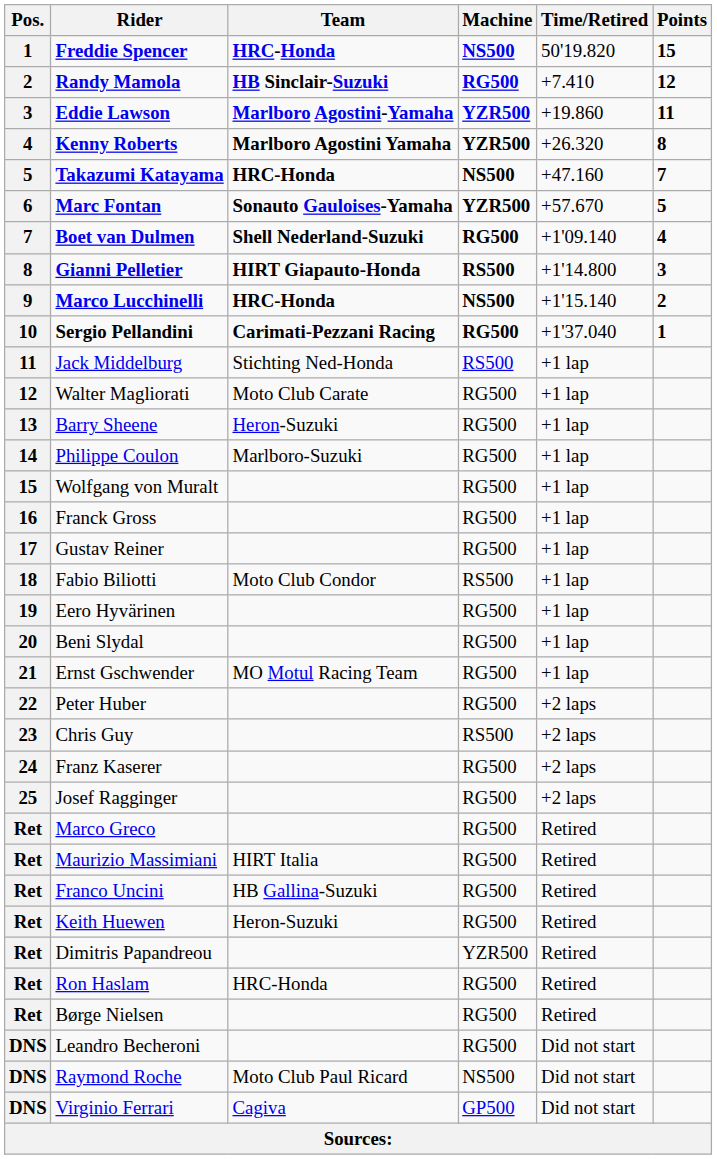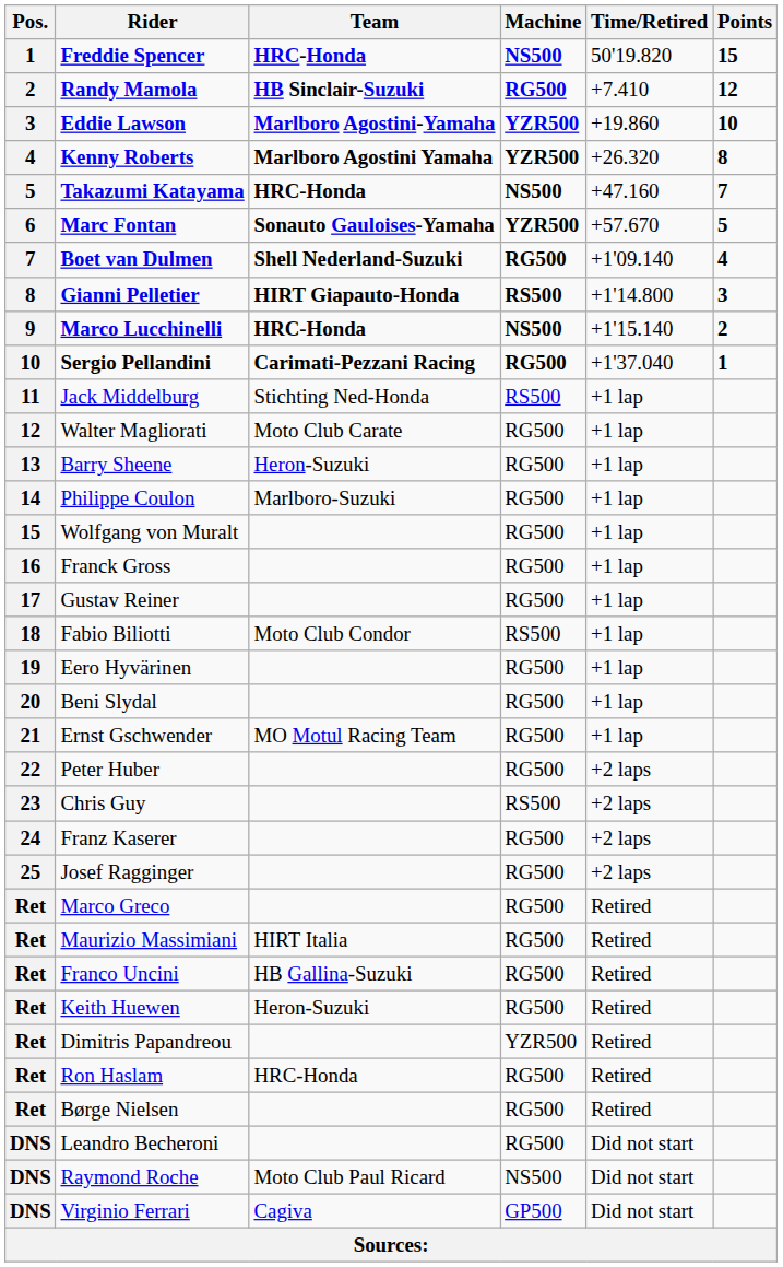 <table class="wikitable" style="font-size: 95%;">
 <tr>
 <th>Pos.</th>
 <th>Rider</th>
 <th>Team</th>
 <th>Machine</th>
 <th>Time/Retired</th>
 <th>Points</th>
 </tr>
 <tr>
 <th>1</th>
 <td> <strong><a href='#'>Freddie Spencer</a></strong></td>
 <td><strong><a href='#'>HRC</a>-<a href='#'>Honda</a></strong></td>
 <td><strong><a href='#'>NS500</a></strong></td>
 <td>50'19.820</td>
 <td><strong>15</strong></td>
 </tr>
 <tr>
 <th>2</th>
 <td> <strong><a href='#'>Randy Mamola</a></strong></td>
 <td><strong><a href='#'>HB</a> Sinclair-<a href='#'>Suzuki</a></strong></td>
 <td><strong><a href='#'>RG500</a></strong></td>
 <td>+7.410</td>
 <td><strong>12</strong></td>
 </tr>
 <tr>
 <th>3</th>
 <td> <strong><a href='#'>Eddie Lawson</a></strong></td>
 <td><strong><a href='#'>Marlboro</a> <a href='#'>Agostini</a>-<a href='#'>Yamaha</a></strong></td>
 <td><strong><a href='#'>YZR500</a></strong></td>
 <td>+19.860</td>
-<td><strong>11</strong></td>
+<td><strong>10</strong></td>
 </tr>
 <tr>
 <th>4</th>
 <td> <strong><a href='#'>Kenny Roberts</a></strong></td>
 <td><strong>Marlboro Agostini Yamaha</strong></td>
 <td><strong>YZR500</strong></td>
 <td>+26.320</td>
 <td><strong>8</strong></td>
 </tr>
 <tr>
 <th>5</th>
 <td> <strong><a href='#'>Takazumi Katayama</a></strong></td>
 <td><strong>HRC-Honda</strong></td>
 <td><strong>NS500</strong></td>
 <td>+47.160</td>
 <td><strong>7</strong></td>
 </tr>
 <tr>
 <th>6</th>
 <td> <strong><a href='#'>Marc Fontan</a></strong></td>
 <td><strong>Sonauto <a href='#'>Gauloises</a>-Yamaha</strong></td>
 <td><strong>YZR500</strong></td>
 <td>+57.670</td>
 <td><strong>5</strong></td>
 </tr>
 <tr>
 <th>7</th>
 <td> <strong><a href='#'>Boet van Dulmen</a></strong></td>
 <td><strong>Shell Nederland-Suzuki</strong></td>
 <td><strong>RG500</strong></td>
 <td>+1'09.140</td>
 <td><strong>4</strong></td>
 </tr>
 <tr>
 <th>8</th>
 <td> <strong><a href='#'>Gianni Pelletier</a></strong></td>
 <td><strong>HIRT Giapauto-Honda</strong></td>
 <td><strong>RS500</strong></td>
 <td>+1'14.800</td>
 <td><strong>3</strong></td>
 </tr>
 <tr>
 <th>9</th>
 <td> <strong><a href='#'>Marco Lucchinelli</a></strong></td>
 <td><strong>HRC-Honda</strong></td>
 <td><strong>NS500</strong></td>
 <td>+1'15.140</td>
 <td><strong>2</strong></td>
 </tr>
 <tr>
 <th>10</th>
 <td> <strong>Sergio Pellandini</strong></td>
 <td><strong>Carimati-Pezzani Racing</strong></td>
 <td><strong>RG500</strong></td>
 <td>+1'37.040</td>
 <td><strong>1</strong></td>
 </tr>
 <tr>
 <th>11</th>
 <td> <a href='#'>Jack Middelburg</a></td>
 <td>Stichting Ned-Honda</td>
 <td><a href='#'>RS500</a></td>
 <td>+1 lap</td>
 <td></td>
 </tr>
 <tr>
 <th>12</th>
 <td> Walter Magliorati</td>
 <td>Moto Club Carate</td>
 <td>RG500</td>
 <td>+1 lap</td>
 <td></td>
 </tr>
 <tr>
 <th>13</th>
 <td> <a href='#'>Barry Sheene</a></td>
 <td><a href='#'>Heron</a>-Suzuki</td>
 <td>RG500</td>
 <td>+1 lap</td>
 <td></td>
 </tr>
 <tr>
 <th>14</th>
 <td> <a href='#'>Philippe Coulon</a></td>
 <td>Marlboro-Suzuki</td>
 <td>RG500</td>
 <td>+1 lap</td>
 <td></td>
 </tr>
 <tr>
 <th>15</th>
 <td> Wolfgang von Muralt</td>
 <td></td>
 <td>RG500</td>
 <td>+1 lap</td>
 <td></td>
 </tr>
 <tr>
 <th>16</th>
 <td> Franck Gross</td>
 <td></td>
 <td>RG500</td>
 <td>+1 lap</td>
 <td></td>
 </tr>
 <tr>
 <th>17</th>
 <td> Gustav Reiner</td>
 <td></td>
 <td>RG500</td>
 <td>+1 lap</td>
 <td></td>
 </tr>
 <tr>
 <th>18</th>
 <td> Fabio Biliotti</td>
 <td>Moto Club Condor</td>
 <td>RS500</td>
 <td>+1 lap</td>
 <td></td>
 </tr>
 <tr>
 <th>19</th>
 <td> Eero Hyvärinen</td>
 <td></td>
 <td>RG500</td>
 <td>+1 lap</td>
 </tr>
 <tr>
 <th>20</th>
 <td> Beni Slydal</td>
 <td></td>
 <td>RG500</td>
 <td>+1 lap</td>
 <td></td>
 </tr>
 <tr>
 <th>21</th>
 <td> Ernst Gschwender</td>
 <td>MO <a href='#'>Motul</a> Racing Team</td>
 <td>RG500</td>
 <td>+1 lap</td>
 <td></td>
 </tr>
 <tr>
 <th>22</th>
 <td> Peter Huber</td>
 <td></td>
 <td>RG500</td>
 <td>+2 laps</td>
 <td></td>
 </tr>
 <tr>
 <th>23</th>
 <td> Chris Guy</td>
 <td></td>
 <td>RS500</td>
 <td>+2 laps</td>
 <td></td>
 </tr>
 <tr>
 <th>24</th>
 <td> Franz Kaserer</td>
 <td></td>
 <td>RG500</td>
 <td>+2 laps</td>
 <td></td>
 </tr>
 <tr>
 <th>25</th>
 <td> Josef Ragginger</td>
 <td></td>
 <td>RG500</td>
 <td>+2 laps</td>
 <td></td>
 </tr>
 <tr>
 <th>Ret</th>
 <td> <a href='#'>Marco Greco</a></td>
 <td></td>
 <td>RG500</td>
 <td>Retired</td>
 <td></td>
 </tr>
 <tr>
 <th>Ret</th>
 <td> <a href='#'>Maurizio Massimiani</a></td>
 <td>HIRT Italia</td>
 <td>RG500</td>
 <td>Retired</td>
 <td></td>
 </tr>
 <tr>
 <th>Ret</th>
 <td> <a href='#'>Franco Uncini</a></td>
 <td>HB <a href='#'>Gallina</a>-Suzuki</td>
 <td>RG500</td>
 <td>Retired</td>
 <td></td>
 </tr>
 <tr>
 <th>Ret</th>
 <td> <a href='#'>Keith Huewen</a></td>
 <td>Heron-Suzuki</td>
 <td>RG500</td>
 <td>Retired</td>
 <td></td>
 </tr>
 <tr>
 <th>Ret</th>
 <td> Dimitris Papandreou</td>
 <td></td>
 <td>YZR500</td>
 <td>Retired</td>
 <td></td>
 </tr>
 <tr>
 <th>Ret</th>
 <td> <a href='#'>Ron Haslam</a></td>
 <td>HRC-Honda</td>
 <td>RG500</td>
 <td>Retired</td>
 <td></td>
 </tr>
 <tr>
 <th>Ret</th>
 <td> Børge Nielsen</td>
 <td></td>
 <td>RG500</td>
 <td>Retired</td>
 <td></td>
 </tr>
 <tr>
 <th>DNS</th>
 <td> Leandro Becheroni</td>
 <td></td>
 <td>RG500</td>
 <td>Did not start</td>
 <td></td>
 </tr>
 <tr>
 <th>DNS</th>
 <td> <a href='#'>Raymond Roche</a></td>
 <td>Moto Club Paul Ricard</td>
 <td>NS500</td>
 <td>Did not start</td>
 <td></td>
 </tr>
 <tr>
 <th>DNS</th>
 <td> <a href='#'>Virginio Ferrari</a></td>
 <td><a href='#'>Cagiva</a></td>
 <td><a href='#'>GP500</a></td>
 <td>Did not start</td>
 <td></td>
 </tr>
 <tr>
 <th colspan=8>Sources: </th>
 </tr>
 </table>
